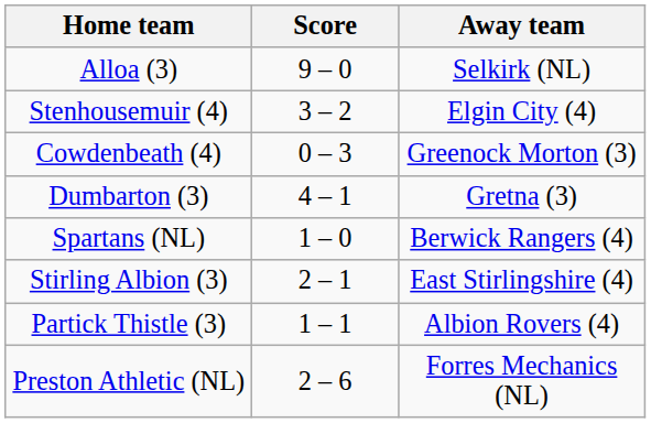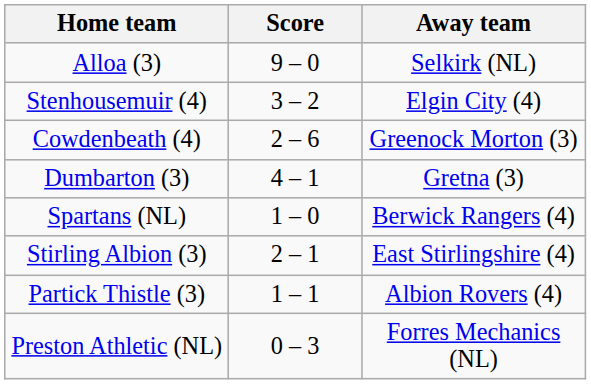 <table class="wikitable" style="text-align: center">
 <tr>
 <th width=140>Home team</th>
 <th width=80>Score</th>
 <th width=140>Away team</th>
 </tr>
 <tr>
 <td><a href='#'>Alloa</a> (3)</td>
 <td>9 – 0</td>
 <td><a href='#'>Selkirk</a> (NL)</td>
 </tr>
 <tr>
 <td><a href='#'>Stenhousemuir</a> (4)</td>
 <td>3 – 2</td>
 <td><a href='#'>Elgin City</a> (4)</td>
 </tr>
 <tr>
 <td><a href='#'>Cowdenbeath</a> (4)</td>
-<td>0 – 3</td>
+<td>2 – 6</td>
 <td><a href='#'>Greenock Morton</a> (3)</td>
 </tr>
 <tr>
 <td><a href='#'>Dumbarton</a> (3)</td>
 <td>4 – 1</td>
 <td><a href='#'>Gretna</a> (3)</td>
 </tr>
 <tr>
 <td><a href='#'>Spartans</a> (NL)</td>
 <td>1 – 0</td>
 <td><a href='#'>Berwick Rangers</a> (4)</td>
 </tr>
 <tr>
 <td><a href='#'>Stirling Albion</a> (3)</td>
 <td>2 – 1</td>
 <td><a href='#'>East Stirlingshire</a> (4)</td>
 </tr>
 <tr>
 <td><a href='#'>Partick Thistle</a> (3)</td>
 <td>1 – 1</td>
 <td><a href='#'>Albion Rovers</a> (4)</td>
 </tr>
 <tr>
 <td><a href='#'>Preston Athletic</a> (NL)</td>
-<td>2 – 6</td>
+<td>0 – 3</td>
 <td><a href='#'>Forres Mechanics</a> (NL)</td>
 </tr>
 </table>
